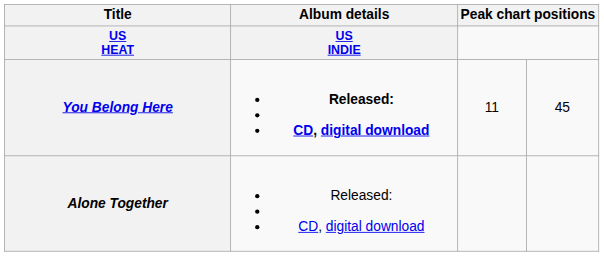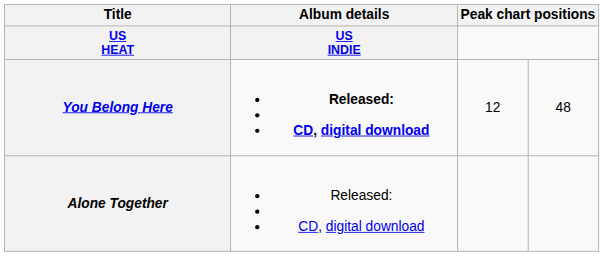 <table class="wikitable plainrowheaders" style="text-align:center;">
 <tr>
 <th scope="col" rowspan="2" style="width:16em;">Title</th>
 <th scope="col" rowspan="2" style="width:16em;">Album details</th>
 <th scope="col" colspan="2">Peak chart positions</th>
 </tr>
 <tr>
 </tr>
 <tr>
 <th style="width:3em; font-size:90%"><a href='#'>US<br>HEAT</a></th>
 <th style="width:3em; font-size:90%"><a href='#'>US<br>INDIE</a></th>
 </tr>
 <tr>
 <th scope="row"><em><a href='#'>You Belong Here</a></em></th>
 <td><strong><br><ul><li>Released: </li><li></li><li><a href='#'>CD</a>, <a href='#'>digital download</a></li></ul></strong></td>
-<td>11</td>
-<td>45</td>
+<td>12</td>
+<td>48</td>
 </tr>
 <tr>
 <th scope="row"><em>Alone Together</em></th>
 <td><br><ul><li>Released: </li><li></li><li><a href='#'>CD</a>, <a href='#'>digital download</a></li></ul></td>
 <td></td>
 <td></td>
 </tr>
 </table>
